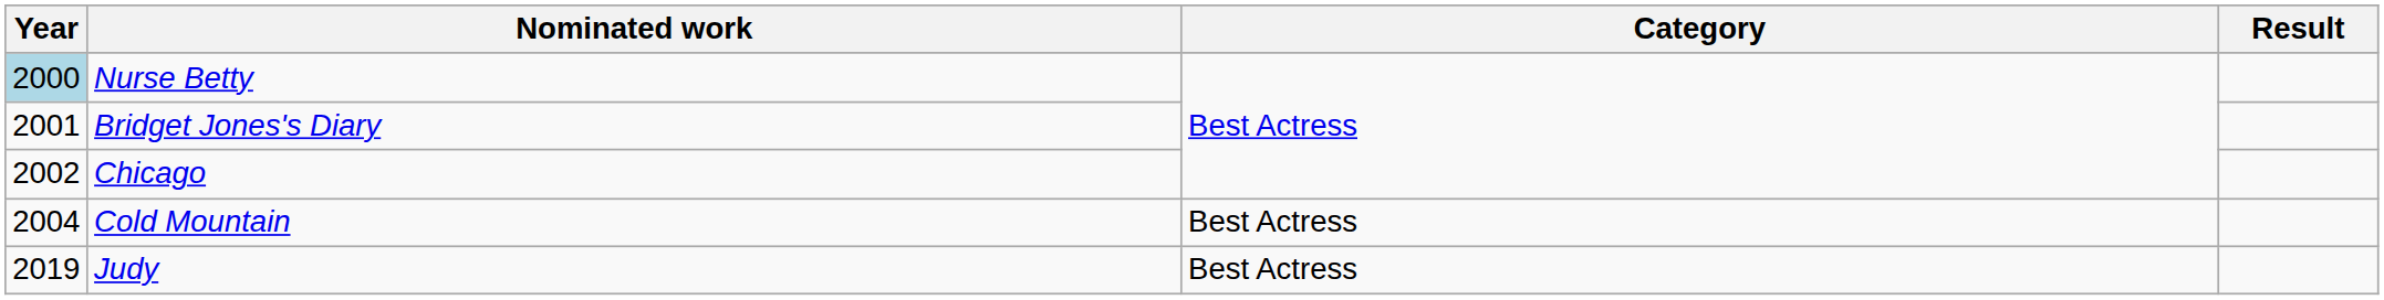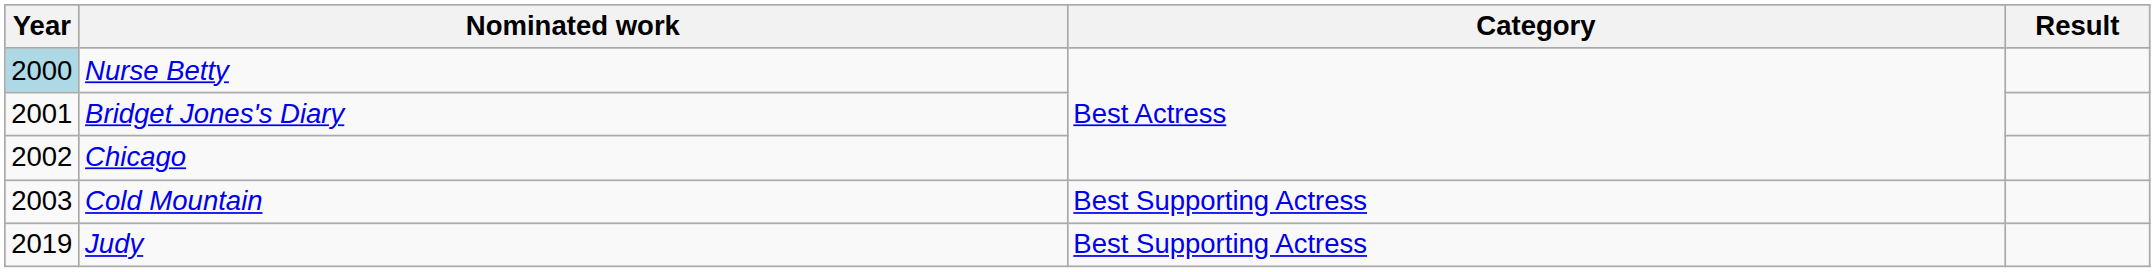 <table class="wikitable sortable">
 <tr>
 <th scope="col" style="width:1em;">Year</th>
 <th scope="col" style="width:39em;">Nominated work</th>
 <th scope="col" style="width:37em;">Category</th>
 <th scope="col" style="width:5em;">Result</th>
 </tr>
 <tr>
 <td style="background: lightblue;">2000</td>
 <td><em><a href='#'>Nurse Betty</a></em></td>
 <td rowspan="3"><a href='#'>Best Actress</a></td>
 <td></td>
 </tr>
 <tr>
 <td>2001</td>
 <td><em><a href='#'>Bridget Jones's Diary</a></em></td>
 <td></td>
 </tr>
 <tr>
 <td>2002</td>
 <td><em><a href='#'>Chicago</a></em></td>
 <td></td>
 </tr>
 <tr>
-<td>2004</td>
+<td>2003</td>
 <td><em><a href='#'>Cold Mountain</a></em></td>
-<td>Best Actress</td>
+<td><a href='#'>Best Supporting Actress</a></td>
 <td></td>
 </tr>
 <tr>
 <td>2019</td>
 <td><em><a href='#'>Judy</a></em></td>
-<td>Best Actress</td>
+<td><a href='#'>Best Supporting Actress</a></td>
 <td></td>
 </tr>
 </table>
